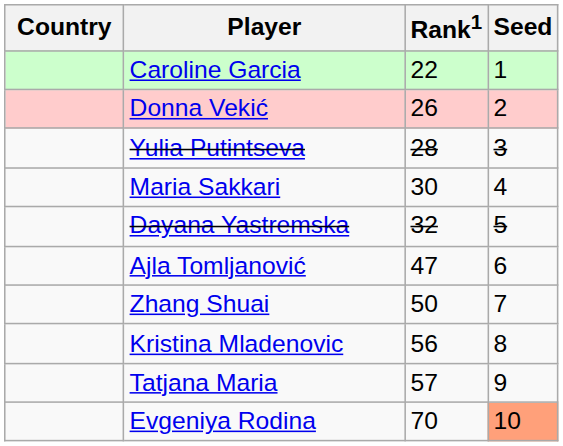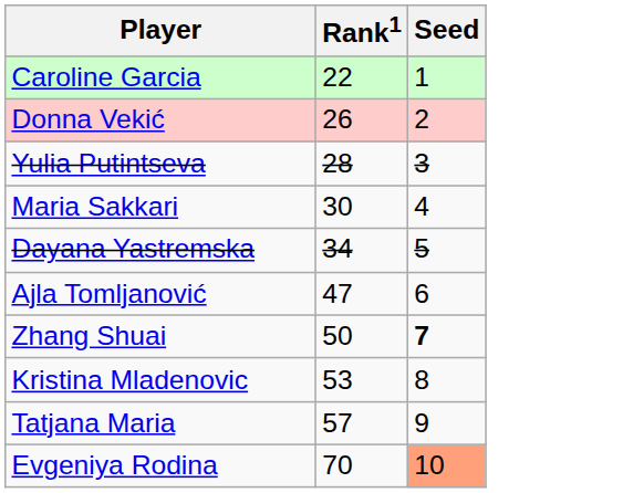 <table class="wikitable" border="1">
 <tr>
-<th width="70">Country</th>
 <th width="175">Player</th>
 <th>Rank<sup>1</sup></th>
 <th>Seed</th>
 </tr>
 <tr style="background:#cfc;">
-<td></td>
 <td><a href='#'>Caroline Garcia</a></td>
 <td>22</td>
 <td>1</td>
 </tr>
 <tr style="background:#fcc;">
-<td></td>
 <td><a href='#'>Donna Vekić</a></td>
 <td>26</td>
 <td>2</td>
 </tr>
 <tr>
-<td><s></s></td>
 <td><s><a href='#'>Yulia Putintseva</a></s></td>
 <td><s>28</s></td>
 <td><s>3</s></td>
 </tr>
 <tr>
-<td></td>
 <td><a href='#'>Maria Sakkari</a></td>
 <td>30</td>
 <td>4</td>
 </tr>
 <tr>
-<td><s></s></td>
 <td><s><a href='#'>Dayana Yastremska</a></s></td>
-<td><s>32</s></td>
+<td><s>34</s></td>
 <td><s>5</s></td>
 </tr>
 <tr>
-<td></td>
 <td><a href='#'>Ajla Tomljanović</a></td>
 <td>47</td>
 <td>6</td>
 </tr>
 <tr>
-<td></td>
 <td><a href='#'>Zhang Shuai</a></td>
 <td>50</td>
-<td>7</td>
+<td><strong>7</strong></td>
 </tr>
 <tr>
-<td></td>
 <td><a href='#'>Kristina Mladenovic</a></td>
-<td>56</td>
+<td>53</td>
 <td>8</td>
 </tr>
 <tr>
-<td></td>
 <td><a href='#'>Tatjana Maria</a></td>
 <td>57</td>
 <td>9</td>
 </tr>
 <tr>
-<td></td>
 <td><a href='#'>Evgeniya Rodina</a></td>
 <td>70</td>
 <td style="background: lightsalmon;">10</td>
 </tr>
 </table>
